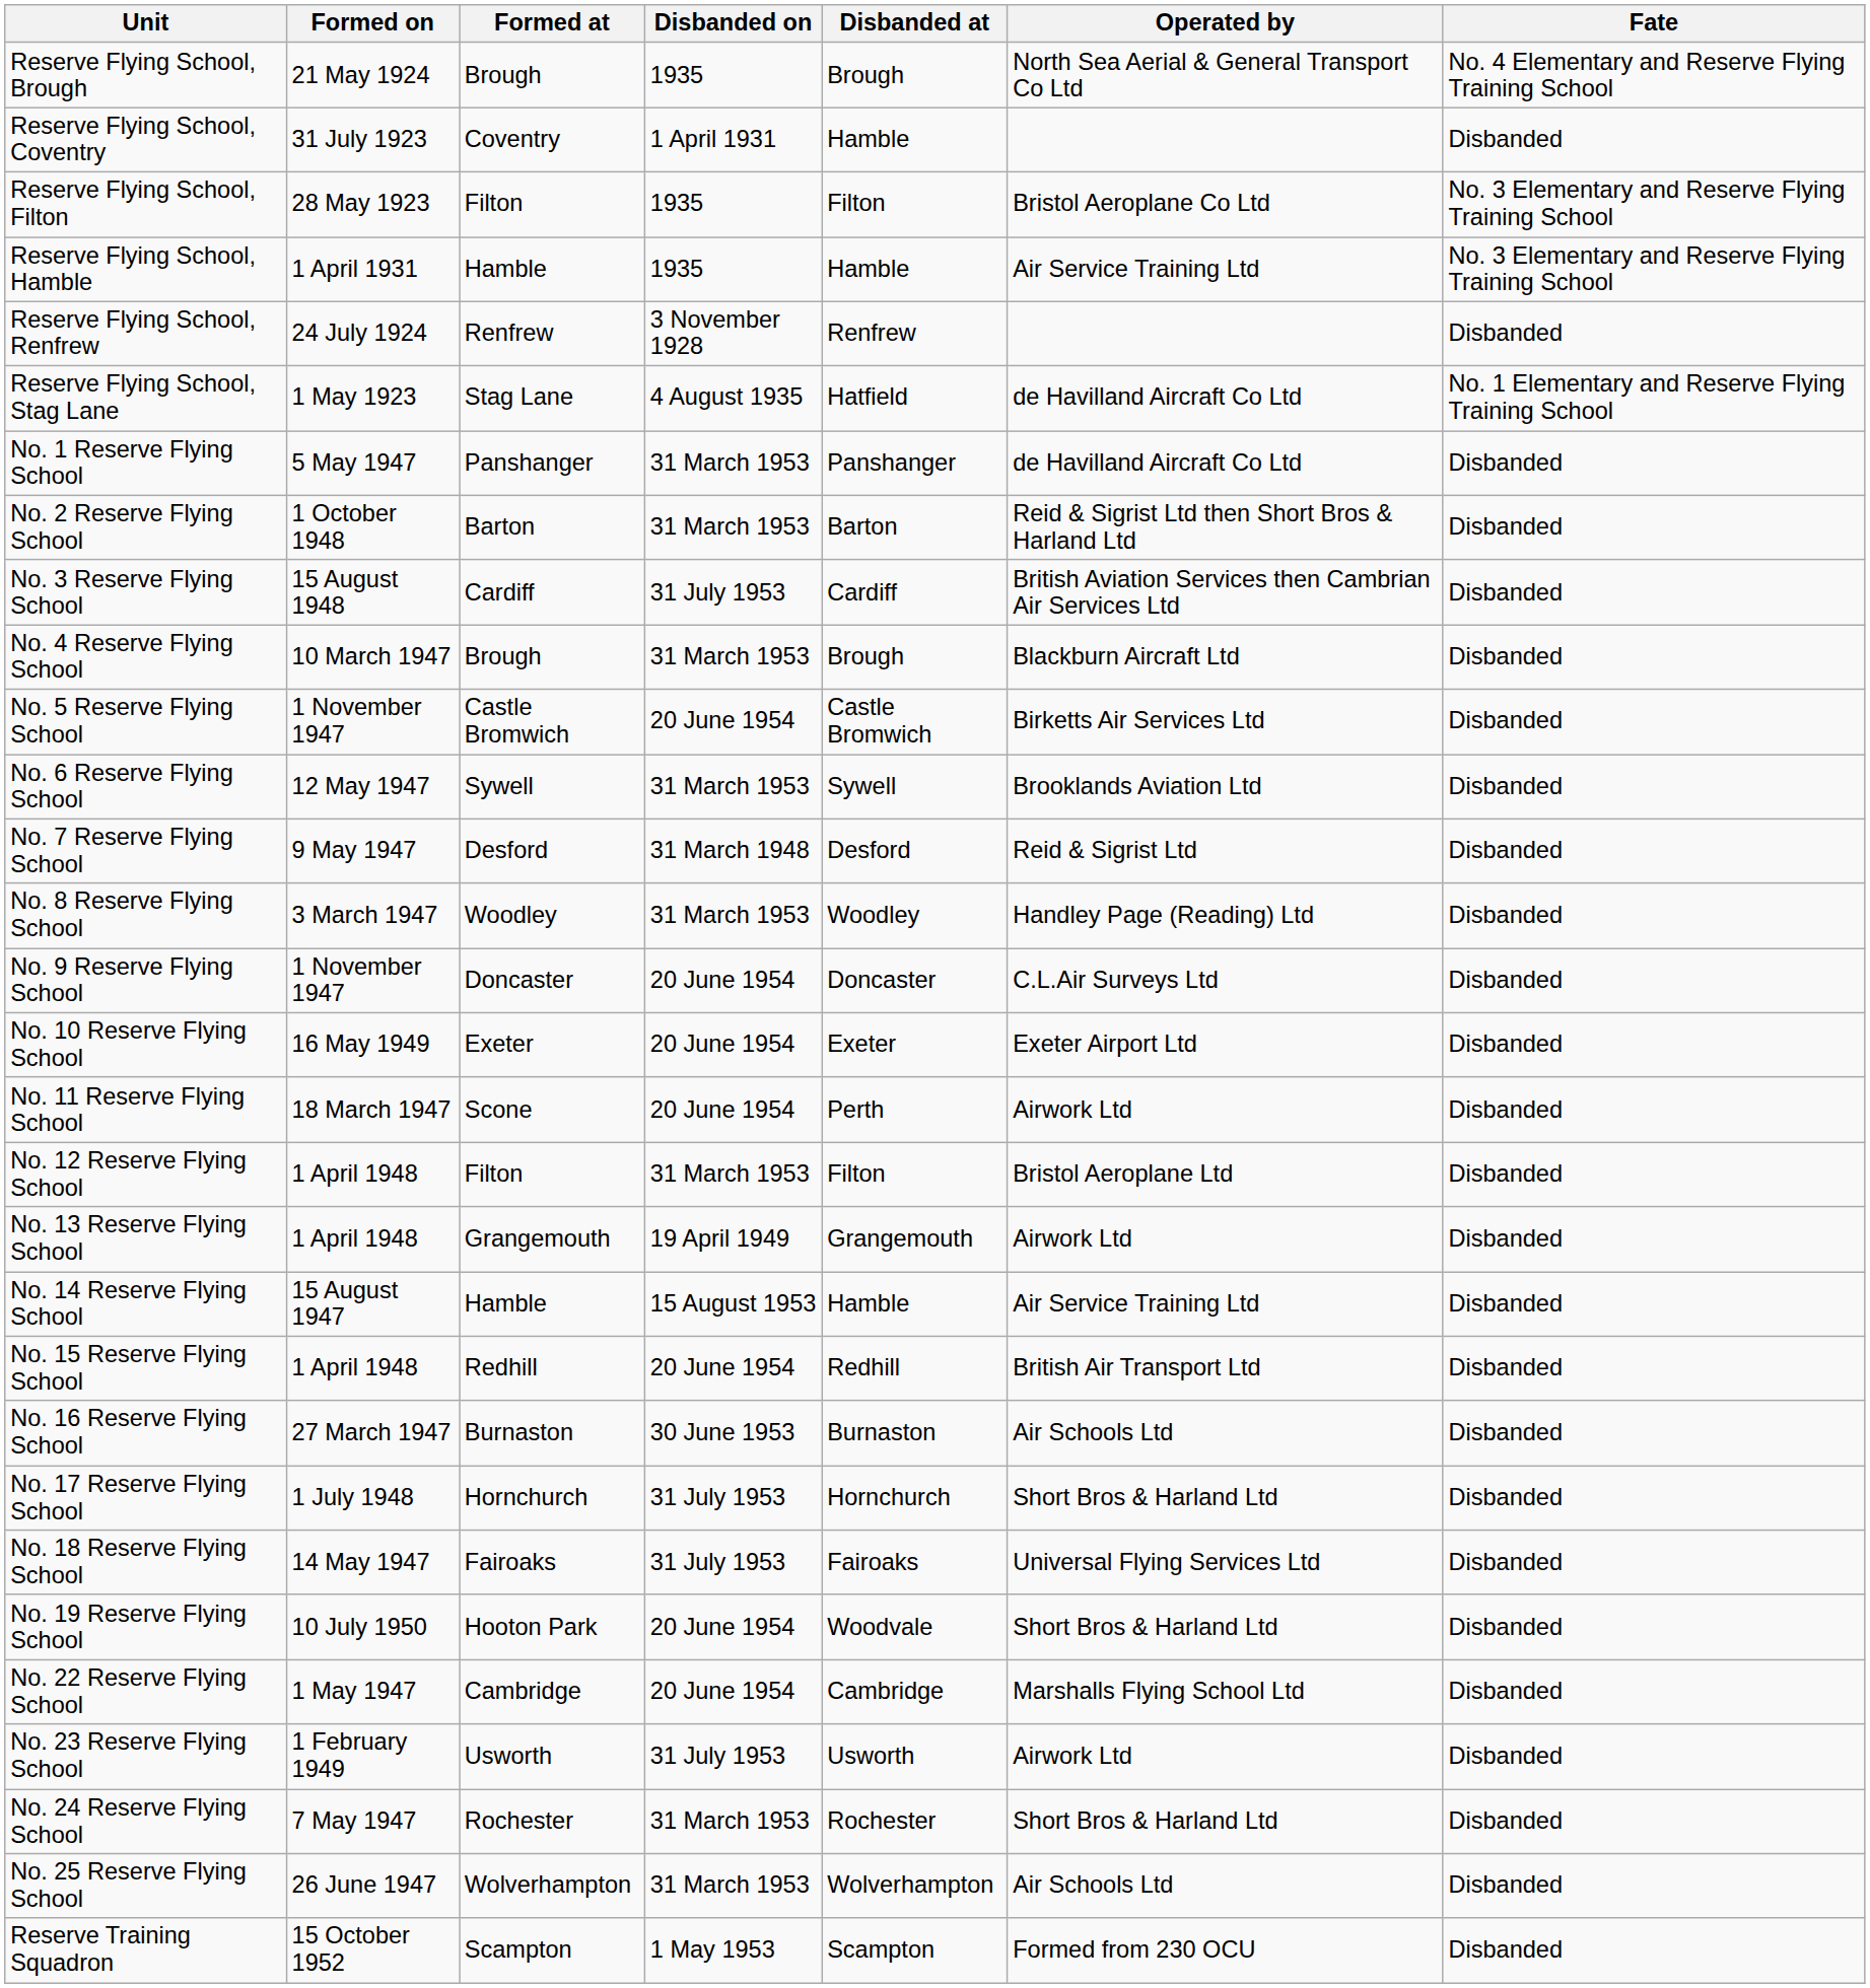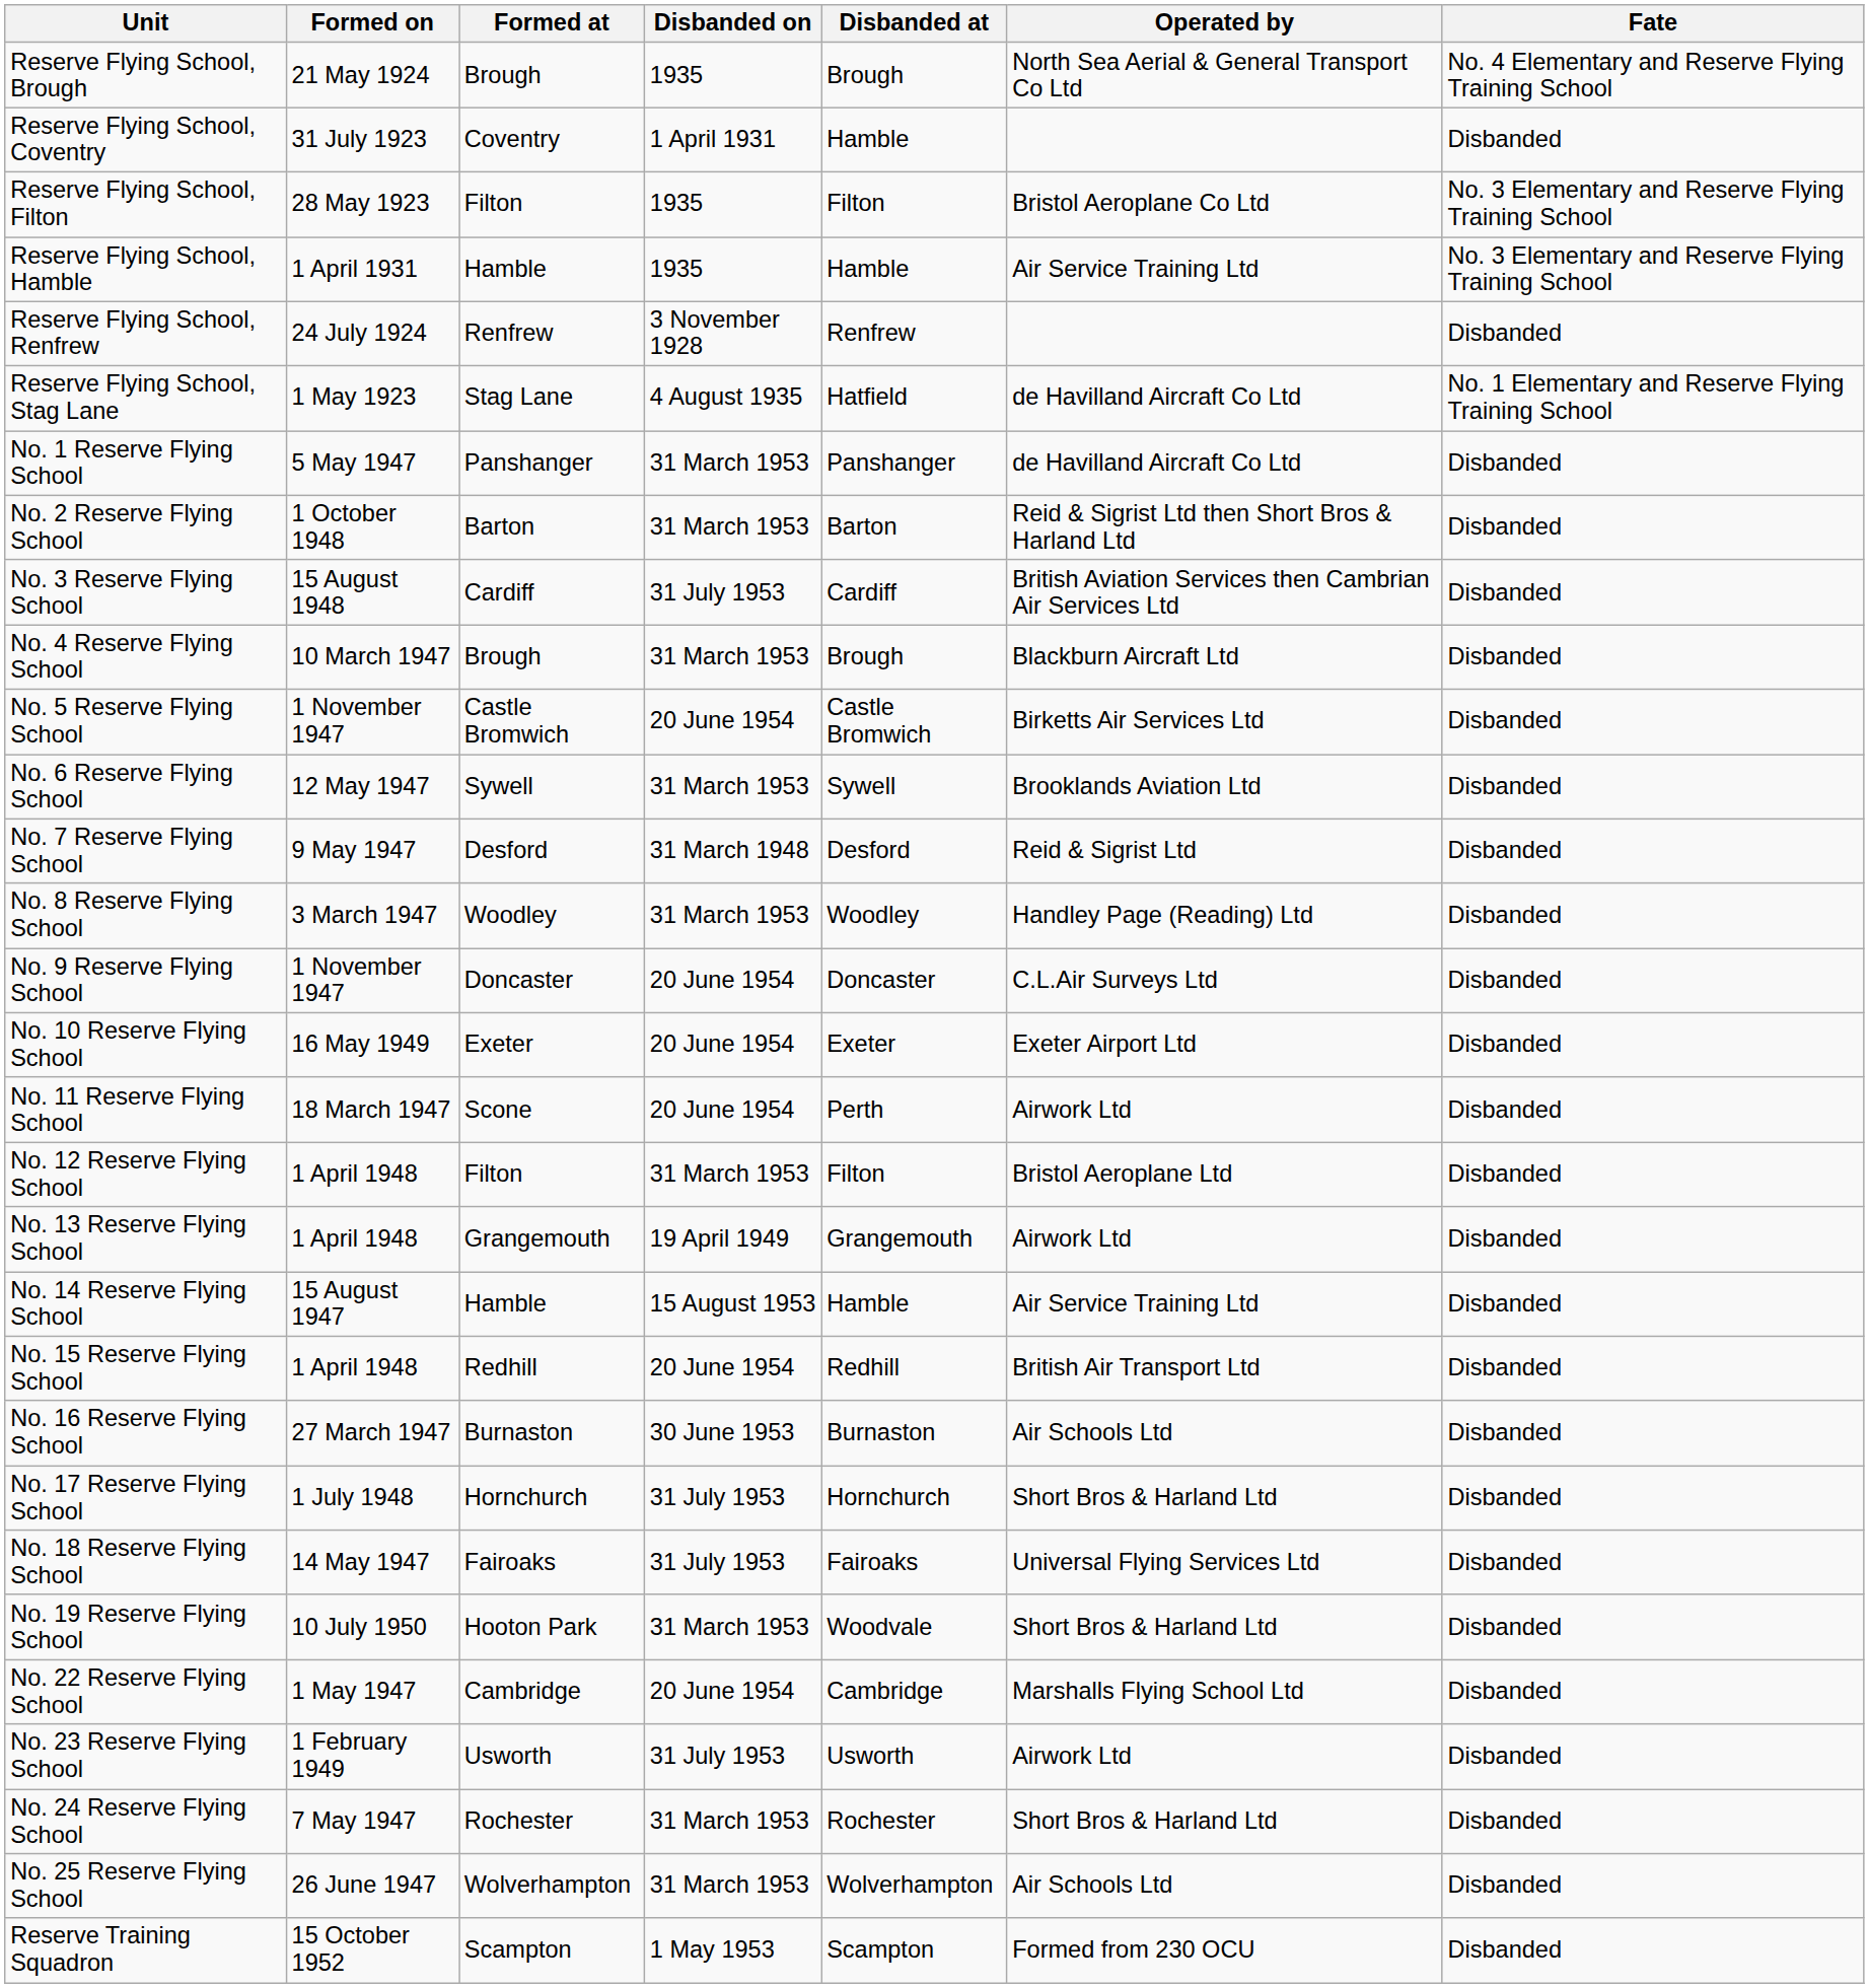 <table class="wikitable sortable">
 <tr>
 <th>Unit</th>
 <th>Formed on</th>
 <th>Formed at</th>
 <th>Disbanded on</th>
 <th>Disbanded at</th>
 <th>Operated by</th>
 <th>Fate</th>
 </tr>
 <tr>
 <td>Reserve Flying School, Brough</td>
 <td>21 May 1924</td>
 <td>Brough</td>
 <td>1935</td>
 <td>Brough</td>
 <td>North Sea Aerial & General Transport Co Ltd</td>
 <td>No. 4 Elementary and Reserve Flying Training School</td>
 </tr>
 <tr>
 <td>Reserve Flying School, Coventry</td>
 <td>31 July 1923</td>
 <td>Coventry</td>
 <td>1 April 1931</td>
 <td>Hamble</td>
 <td></td>
 <td>Disbanded</td>
 </tr>
 <tr>
 <td>Reserve Flying School, Filton</td>
 <td>28 May 1923</td>
 <td>Filton</td>
 <td>1935</td>
 <td>Filton</td>
 <td>Bristol Aeroplane Co Ltd</td>
 <td>No. 3 Elementary and Reserve Flying Training School</td>
 </tr>
 <tr>
 <td>Reserve Flying School, Hamble</td>
 <td>1 April 1931</td>
 <td>Hamble</td>
 <td>1935</td>
 <td>Hamble</td>
 <td>Air Service Training Ltd</td>
 <td>No. 3 Elementary and Reserve Flying Training School</td>
 </tr>
 <tr>
 <td>Reserve Flying School, Renfrew</td>
 <td>24 July 1924</td>
 <td>Renfrew</td>
 <td>3 November 1928</td>
 <td>Renfrew</td>
 <td></td>
 <td>Disbanded</td>
 </tr>
 <tr>
 <td>Reserve Flying School, Stag Lane</td>
 <td>1 May 1923</td>
 <td>Stag Lane</td>
 <td>4 August 1935</td>
 <td>Hatfield</td>
 <td>de Havilland Aircraft Co Ltd</td>
 <td>No. 1 Elementary and Reserve Flying Training School</td>
 </tr>
 <tr>
 <td>No. 1 Reserve Flying School</td>
 <td>5 May 1947</td>
 <td>Panshanger</td>
 <td>31 March 1953</td>
 <td>Panshanger</td>
 <td>de Havilland Aircraft Co Ltd</td>
 <td>Disbanded</td>
 </tr>
 <tr>
 <td>No. 2 Reserve Flying School</td>
 <td>1 October 1948</td>
 <td>Barton</td>
 <td>31 March 1953</td>
 <td>Barton</td>
 <td>Reid & Sigrist Ltd then Short Bros & Harland Ltd</td>
 <td>Disbanded</td>
 </tr>
 <tr>
 <td>No. 3 Reserve Flying School</td>
 <td>15 August 1948</td>
 <td>Cardiff</td>
 <td>31 July 1953</td>
 <td>Cardiff</td>
 <td>British Aviation Services then Cambrian Air Services Ltd</td>
 <td>Disbanded</td>
 </tr>
 <tr>
 <td>No. 4 Reserve Flying School</td>
 <td>10 March 1947</td>
 <td>Brough</td>
 <td>31 March 1953</td>
 <td>Brough</td>
 <td>Blackburn Aircraft Ltd</td>
 <td>Disbanded</td>
 </tr>
 <tr>
 <td>No. 5 Reserve Flying School</td>
 <td>1 November 1947</td>
 <td>Castle Bromwich</td>
 <td>20 June 1954</td>
 <td>Castle Bromwich</td>
 <td>Birketts Air Services Ltd</td>
 <td>Disbanded</td>
 </tr>
 <tr>
 <td>No. 6 Reserve Flying School</td>
 <td>12 May 1947</td>
 <td>Sywell</td>
 <td>31 March 1953</td>
 <td>Sywell</td>
 <td>Brooklands Aviation Ltd</td>
 <td>Disbanded</td>
 </tr>
 <tr>
 <td>No. 7 Reserve Flying School</td>
 <td>9 May 1947</td>
 <td>Desford</td>
 <td>31 March 1948</td>
 <td>Desford</td>
 <td>Reid & Sigrist Ltd</td>
 <td>Disbanded</td>
 </tr>
 <tr>
 <td>No. 8 Reserve Flying School</td>
 <td>3 March 1947</td>
 <td>Woodley</td>
 <td>31 March 1953</td>
 <td>Woodley</td>
 <td>Handley Page (Reading) Ltd</td>
 <td>Disbanded</td>
 </tr>
 <tr>
 <td>No. 9 Reserve Flying School</td>
 <td>1 November 1947</td>
 <td>Doncaster</td>
 <td>20 June 1954</td>
 <td>Doncaster</td>
 <td>C.L.Air Surveys Ltd</td>
 <td>Disbanded</td>
 </tr>
 <tr>
 <td>No. 10 Reserve Flying School</td>
 <td>16 May 1949</td>
 <td>Exeter</td>
 <td>20 June 1954</td>
 <td>Exeter</td>
 <td>Exeter Airport Ltd</td>
 <td>Disbanded</td>
 </tr>
 <tr>
 <td>No. 11 Reserve Flying School</td>
 <td>18 March 1947</td>
 <td>Scone</td>
 <td>20 June 1954</td>
 <td>Perth</td>
 <td>Airwork Ltd</td>
 <td>Disbanded</td>
 </tr>
 <tr>
 <td>No. 12 Reserve Flying School</td>
 <td>1 April 1948</td>
 <td>Filton</td>
 <td>31 March 1953</td>
 <td>Filton</td>
 <td>Bristol Aeroplane Ltd</td>
 <td>Disbanded</td>
 </tr>
 <tr>
 <td>No. 13 Reserve Flying School</td>
 <td>1 April 1948</td>
 <td>Grangemouth</td>
 <td>19 April 1949</td>
 <td>Grangemouth</td>
 <td>Airwork Ltd</td>
 <td>Disbanded</td>
 </tr>
 <tr>
 <td>No. 14 Reserve Flying School</td>
 <td>15 August 1947</td>
 <td>Hamble</td>
 <td>15 August 1953</td>
 <td>Hamble</td>
 <td>Air Service Training Ltd</td>
 <td>Disbanded</td>
 </tr>
 <tr>
 <td>No. 15 Reserve Flying School</td>
 <td>1 April 1948</td>
 <td>Redhill</td>
 <td>20 June 1954</td>
 <td>Redhill</td>
 <td>British Air Transport Ltd</td>
 <td>Disbanded</td>
 </tr>
 <tr>
 <td>No. 16 Reserve Flying School</td>
 <td>27 March 1947</td>
 <td>Burnaston</td>
 <td>30 June 1953</td>
 <td>Burnaston</td>
 <td>Air Schools Ltd</td>
 <td>Disbanded</td>
 </tr>
 <tr>
 <td>No. 17 Reserve Flying School</td>
 <td>1 July 1948</td>
 <td>Hornchurch</td>
 <td>31 July 1953</td>
 <td>Hornchurch</td>
 <td>Short Bros & Harland Ltd</td>
 <td>Disbanded</td>
 </tr>
 <tr>
 <td>No. 18 Reserve Flying School</td>
 <td>14 May 1947</td>
 <td>Fairoaks</td>
 <td>31 July 1953</td>
 <td>Fairoaks</td>
 <td>Universal Flying Services Ltd</td>
 <td>Disbanded</td>
 </tr>
 <tr>
 <td>No. 19 Reserve Flying School</td>
 <td>10 July 1950</td>
 <td>Hooton Park</td>
-<td>20 June 1954</td>
+<td>31 March 1953</td>
 <td>Woodvale</td>
 <td>Short Bros & Harland Ltd</td>
 <td>Disbanded</td>
 </tr>
 <tr>
 <td>No. 22 Reserve Flying School</td>
 <td>1 May 1947</td>
 <td>Cambridge</td>
 <td>20 June 1954</td>
 <td>Cambridge</td>
 <td>Marshalls Flying School Ltd</td>
 <td>Disbanded</td>
 </tr>
 <tr>
 <td>No. 23 Reserve Flying School</td>
 <td>1 February 1949</td>
 <td>Usworth</td>
 <td>31 July 1953</td>
 <td>Usworth</td>
 <td>Airwork Ltd</td>
 <td>Disbanded</td>
 </tr>
 <tr>
 <td>No. 24 Reserve Flying School</td>
 <td>7 May 1947</td>
 <td>Rochester</td>
 <td>31 March 1953</td>
 <td>Rochester</td>
 <td>Short Bros & Harland Ltd</td>
 <td>Disbanded</td>
 </tr>
 <tr>
 <td>No. 25 Reserve Flying School</td>
 <td>26 June 1947</td>
 <td>Wolverhampton</td>
 <td>31 March 1953</td>
 <td>Wolverhampton</td>
 <td>Air Schools Ltd</td>
 <td>Disbanded</td>
 </tr>
 <tr>
 <td>Reserve Training Squadron</td>
 <td>15 October 1952</td>
 <td>Scampton</td>
 <td>1 May 1953</td>
 <td>Scampton</td>
 <td>Formed from 230 OCU</td>
 <td>Disbanded</td>
 </tr>
 <tr>
 </tr>
 </table>
